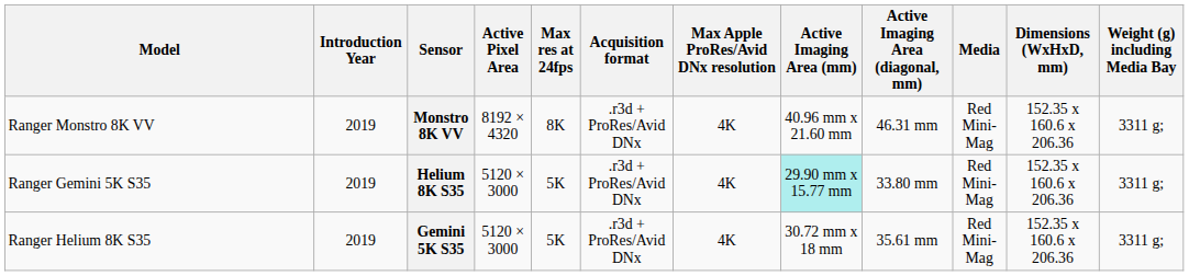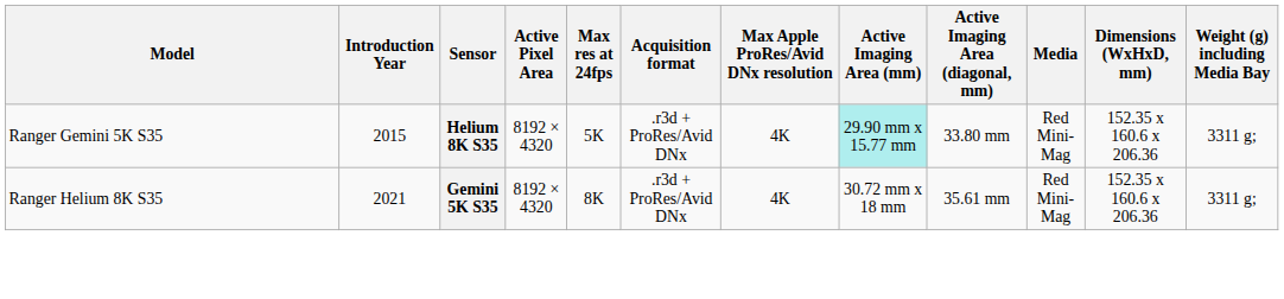 <table class="wikitable">
 <tr>
 <th>Model</th>
 <th>Introduction Year</th>
 <th>Sensor</th>
 <th>Active Pixel Area</th>
 <th>Max res at 24fps</th>
 <th>Acquisition format</th>
 <th>Max Apple ProRes/Avid DNx resolution</th>
 <th>Active Imaging Area (mm)</th>
 <th>Active Imaging Area (diagonal, mm)</th>
 <th>Media</th>
 <th>Dimensions (WxHxD, mm)</th>
 <th>Weight (g) including Media Bay</th>
 </tr>
 <tr>
-<td style="width: 20em;">Ranger Monstro 8K VV</td>
-<td align="center">2019</td>
-<th>Monstro 8K VV</th>
+<td style="width: 20em;">Ranger Gemini 5K S35</td>
+<td align="center">2015</td>
+<th>Helium 8K S35</th>
 <td align="center">8192 × 4320</td>
-<td align="center">8K</td>
-<td align="center">.r3d + ProRes/Avid DNx</td>
-<td align="center">4K</td>
-<td align="center">40.96 mm x 21.60 mm</td>
-<td align="center">46.31 mm</td>
-<td align="center">Red Mini-Mag</td>
-<td align="center">152.35 x 160.6 x 206.36</td>
-<td align="center">3311 g;</td>
-</tr>
-<tr>
-<td style="width: 20em;">Ranger Gemini 5K S35</td>
-<td align="center">2019</td>
-<th>Helium 8K S35</th>
-<td align="center">5120 × 3000</td>
 <td align="center">5K</td>
 <td align="center">.r3d + ProRes/Avid DNx</td>
 <td align="center">4K</td>
 <td align="center" style="background: paleturquoise;">29.90 mm x 15.77 mm</td>
 <td align="center">33.80 mm</td>
 <td align="center">Red Mini-Mag</td>
 <td align="center">152.35 x 160.6 x 206.36</td>
 <td align="center">3311 g;</td>
 </tr>
 <tr>
 <td style="width: 20em;">Ranger Helium 8K S35</td>
-<td align="center">2019</td>
+<td align="center">2021</td>
 <th>Gemini 5K S35</th>
-<td align="center">5120 × 3000</td>
-<td align="center">5K</td>
+<td align="center">8192 × 4320</td>
+<td align="center">8K</td>
 <td align="center">.r3d + ProRes/Avid DNx</td>
 <td align="center">4K</td>
 <td align="center">30.72 mm x 18 mm</td>
 <td align="center">35.61 mm</td>
 <td align="center">Red Mini-Mag</td>
 <td align="center">152.35 x 160.6 x 206.36</td>
 <td align="center">3311 g;</td>
 </tr>
 </table>
